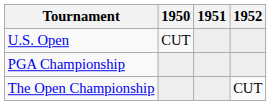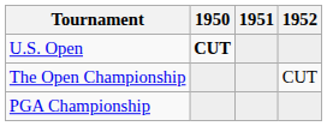 <table class="wikitable" style="font-size:95%;text-align:center;">
 <tr>
 <th>Tournament</th>
 <th>1950</th>
 <th>1951</th>
 <th>1952</th>
 </tr>
 <tr>
 <td align=left><a href='#'>U.S. Open</a></td>
-<td>CUT</td>
-<td style="background:#eeeeee;"></td>
-<td style="background:#eeeeee;"></td>
-</tr>
-<tr>
-<td align=left><a href='#'>PGA Championship</a></td>
-<td style="background:#eeeeee;"></td>
+<td><strong>CUT</strong></td>
 <td style="background:#eeeeee;"></td>
 <td style="background:#eeeeee;"></td>
 </tr>
 <tr>
 <td align=left><a href='#'>The Open Championship</a></td>
 <td style="background:#eeeeee;"></td>
 <td style="background:#eeeeee;"></td>
 <td>CUT</td>
 </tr>
+<tr>
+<td align=left><a href='#'>PGA Championship</a></td>
+<td style="background:#eeeeee;"></td>
+<td style="background:#eeeeee;"></td>
+<td style="background:#eeeeee;"></td>
+</tr>
 </table>
